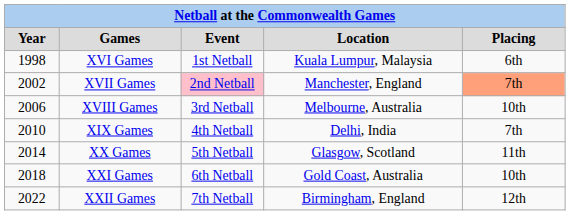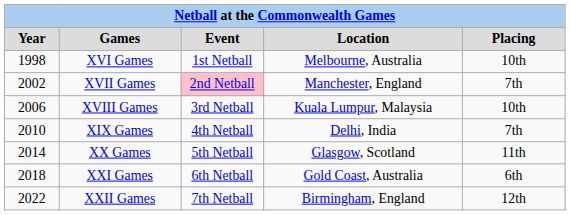 <table class=wikitable style="text-align:center; font-size:90%">
 <tr>
 <th colspan=5 style=background:#ABCDEF><a href='#'>Netball</a> at the <a href='#'>Commonwealth Games</a></th>
 </tr>
 <tr>
 <th width=50 style=background:gainsboro>Year</th>
 <th width=120 style=background:gainsboro>Games</th>
 <th width=80 style=background:gainsboro>Event</th>
 <th width=200 style=background:gainsboro>Location</th>
 <th width=100 style=background:gainsboro>Placing</th>
 </tr>
 <tr>
 <td>1998</td>
 <td><a href='#'>XVI Games</a></td>
 <td><a href='#'>1st Netball</a></td>
-<td><a href='#'>Kuala Lumpur</a>, Malaysia</td>
-<td>6th</td>
+<td><a href='#'>Melbourne</a>, Australia</td>
+<td>10th</td>
 </tr>
 <tr>
 <td>2002</td>
 <td><a href='#'>XVII Games</a></td>
 <td style="background: pink;"><a href='#'>2nd Netball</a></td>
 <td><a href='#'>Manchester</a>, England</td>
-<td style="background: lightsalmon;">7th</td>
+<td>7th</td>
 </tr>
 <tr>
 <td>2006</td>
 <td><a href='#'>XVIII Games</a></td>
 <td><a href='#'>3rd Netball</a></td>
-<td><a href='#'>Melbourne</a>, Australia</td>
+<td><a href='#'>Kuala Lumpur</a>, Malaysia</td>
 <td>10th</td>
 </tr>
 <tr>
 <td>2010</td>
 <td><a href='#'>XIX Games</a></td>
 <td><a href='#'>4th Netball</a></td>
 <td><a href='#'>Delhi</a>, India</td>
 <td>7th</td>
 </tr>
 <tr>
 <td>2014</td>
 <td><a href='#'>XX Games</a></td>
 <td><a href='#'>5th Netball</a></td>
 <td><a href='#'>Glasgow</a>, Scotland</td>
 <td>11th</td>
 </tr>
 <tr>
 <td>2018</td>
 <td><a href='#'>XXI Games</a></td>
 <td><a href='#'>6th Netball</a></td>
 <td><a href='#'>Gold Coast</a>, Australia</td>
-<td>10th</td>
+<td>6th</td>
 </tr>
 <tr>
 <td>2022</td>
 <td><a href='#'>XXII Games</a></td>
 <td><a href='#'>7th Netball</a></td>
 <td><a href='#'>Birmingham</a>, England</td>
 <td>12th</td>
 </tr>
 </table>
